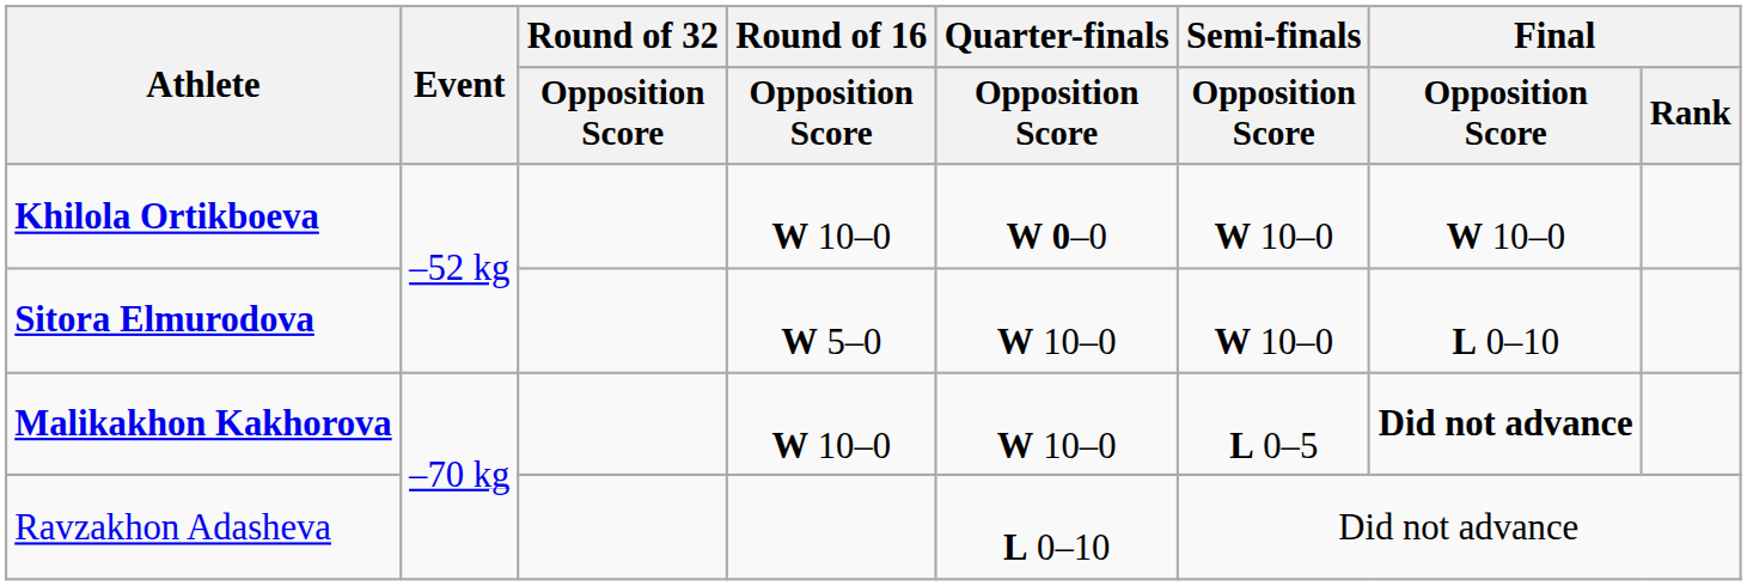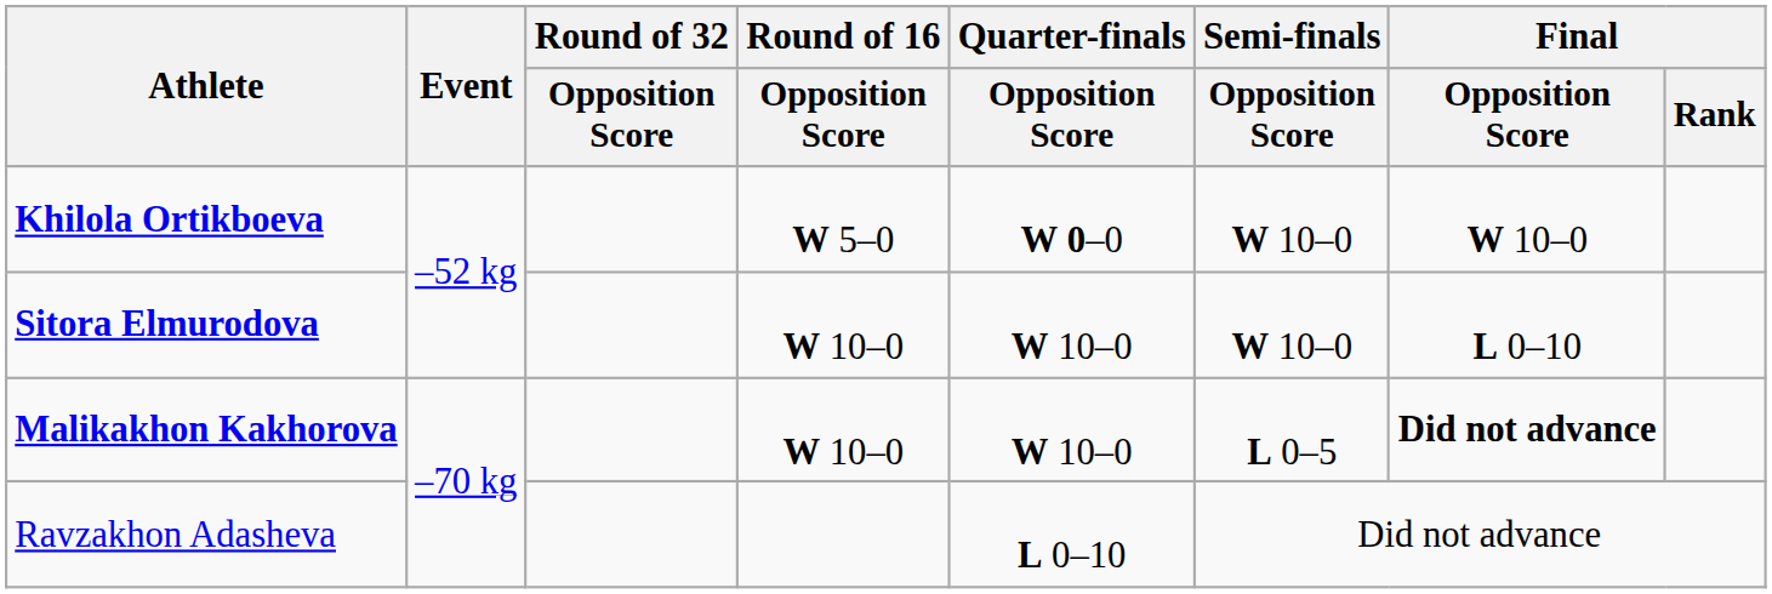 <table class=wikitable style=font-size:90%;text-align:center>
 <tr>
 <th rowspan=2>Athlete</th>
 <th rowspan=2>Event</th>
 <th>Round of 32</th>
 <th>Round of 16</th>
 <th>Quarter-finals</th>
 <th>Semi-finals</th>
 <th colspan=2>Final</th>
 </tr>
 <tr style=font-size:95%>
 <th>Opposition<br>Score</th>
 <th>Opposition<br>Score</th>
 <th>Opposition<br>Score</th>
 <th>Opposition<br>Score</th>
 <th>Opposition<br>Score</th>
 <th>Rank</th>
 </tr>
 <tr>
 <td align=left><strong><a href='#'>Khilola Ortikboeva</a></strong></td>
 <td align=left rowspan=2><a href='#'>–52 kg</a></td>
 <td></td>
-<td><br><strong>W</strong> 10–0</td>
+<td><br><strong>W</strong> 5–0</td>
 <td><br><strong>W</strong> <strong>0</strong>–0</td>
 <td><br><strong>W</strong> 10–0</td>
 <td><br><strong>W</strong> 10–0</td>
 <td></td>
 </tr>
 <tr>
 <td align=left><strong><a href='#'>Sitora Elmurodova</a></strong></td>
 <td></td>
-<td><br><strong>W</strong> 5–0</td>
+<td><br><strong>W</strong> 10–0</td>
 <td><br><strong>W</strong> 10–0</td>
 <td><br><strong>W</strong> 10–0</td>
 <td><br><strong>L</strong> 0–10</td>
 <td></td>
 </tr>
 <tr>
 <td align=left><strong><a href='#'>Malikakhon Kakhorova</a></strong></td>
 <td align=left rowspan=2><a href='#'>–70 kg</a></td>
 <td></td>
 <td><br><strong>W</strong> 10–0</td>
 <td><br><strong>W</strong> 10–0</td>
 <td><br><strong>L</strong> 0–5</td>
 <td><strong>Did not advance</strong></td>
 <td></td>
 </tr>
 <tr>
 <td align=left><a href='#'>Ravzakhon Adasheva</a></td>
 <td></td>
 <td></td>
 <td><br><strong>L</strong> 0–10</td>
 <td colspan=3>Did not advance</td>
 </tr>
 </table>
